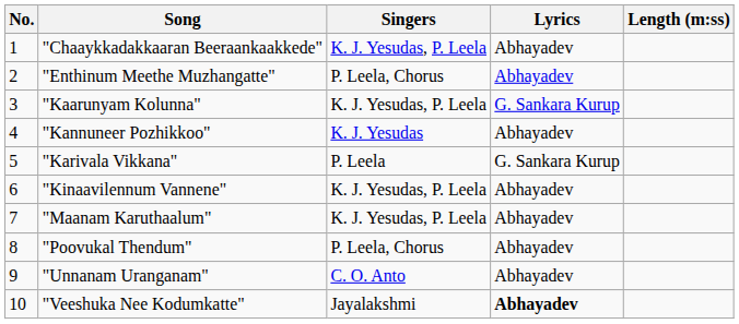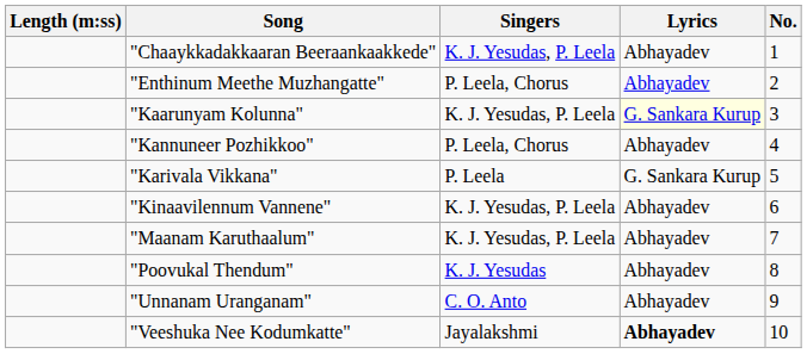 <table class="wikitable" style="font-size:95%;">
 <tr>
-<th>No.</th>
+<th>Length (m:ss)</th>
 <th>Song</th>
 <th>Singers</th>
 <th>Lyrics</th>
-<th>Length (m:ss)</th>
+<th>No.</th>
 </tr>
 <tr>
-<td>1</td>
+<td></td>
 <td>"Chaaykkadakkaaran Beeraankaakkede"</td>
 <td><a href='#'>K. J. Yesudas</a>, <a href='#'>P. Leela</a></td>
 <td>Abhayadev</td>
-<td></td>
+<td>1</td>
 </tr>
 <tr>
-<td>2</td>
+<td></td>
 <td>"Enthinum Meethe Muzhangatte"</td>
 <td>P. Leela, Chorus</td>
 <td><a href='#'>Abhayadev</a></td>
-<td></td>
+<td>2</td>
 </tr>
 <tr>
-<td>3</td>
+<td></td>
 <td>"Kaarunyam Kolunna"</td>
 <td>K. J. Yesudas, P. Leela</td>
-<td><a href='#'>G. Sankara Kurup</a></td>
-<td></td>
+<td style="background: lightyellow;"><a href='#'>G. Sankara Kurup</a></td>
+<td>3</td>
 </tr>
 <tr>
+<td></td>
+<td>"Kannuneer Pozhikkoo"</td>
+<td>P. Leela, Chorus</td>
+<td>Abhayadev</td>
 <td>4</td>
-<td>"Kannuneer Pozhikkoo"</td>
-<td><a href='#'>K. J. Yesudas</a></td>
-<td>Abhayadev</td>
-<td></td>
 </tr>
 <tr>
-<td>5</td>
+<td></td>
 <td>"Karivala Vikkana"</td>
 <td>P. Leela</td>
 <td>G. Sankara Kurup</td>
-<td></td>
+<td>5</td>
 </tr>
 <tr>
-<td>6</td>
+<td></td>
 <td>"Kinaavilennum Vannene"</td>
 <td>K. J. Yesudas, P. Leela</td>
 <td>Abhayadev</td>
-<td></td>
+<td>6</td>
 </tr>
 <tr>
-<td>7</td>
+<td></td>
 <td>"Maanam Karuthaalum"</td>
 <td>K. J. Yesudas, P. Leela</td>
 <td>Abhayadev</td>
-<td></td>
+<td>7</td>
 </tr>
 <tr>
+<td></td>
+<td>"Poovukal Thendum"</td>
+<td><a href='#'>K. J. Yesudas</a></td>
+<td>Abhayadev</td>
 <td>8</td>
-<td>"Poovukal Thendum"</td>
-<td>P. Leela, Chorus</td>
-<td>Abhayadev</td>
-<td></td>
 </tr>
 <tr>
-<td>9</td>
+<td></td>
 <td>"Unnanam Uranganam"</td>
 <td><a href='#'>C. O. Anto</a></td>
 <td>Abhayadev</td>
-<td></td>
+<td>9</td>
 </tr>
 <tr>
-<td>10</td>
+<td></td>
 <td>"Veeshuka Nee Kodumkatte"</td>
 <td>Jayalakshmi</td>
 <td><strong>Abhayadev</strong></td>
-<td></td>
+<td>10</td>
 </tr>
 </table>
